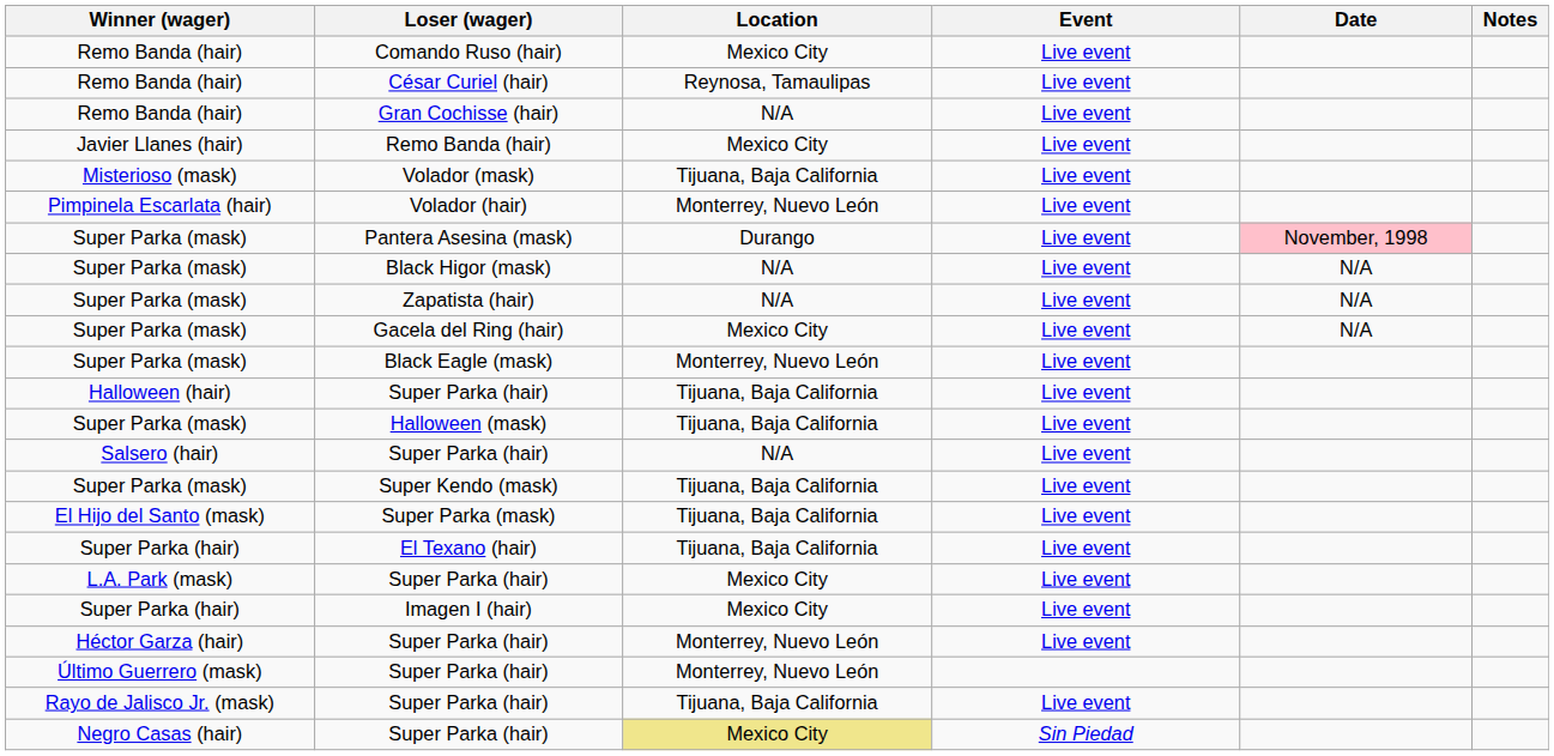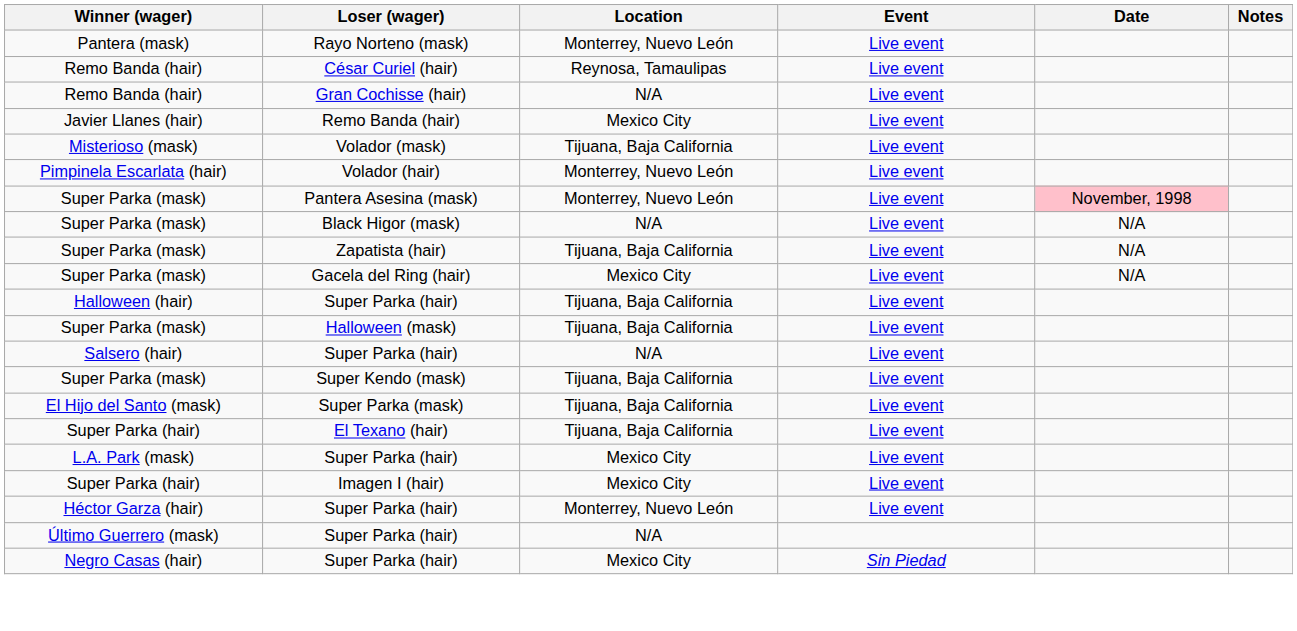 <table class="wikitable sortable" width=100%  style="text-align: center">
 <tr>
 <th width=20% scope="col">Winner (wager)</th>
 <th width=20% scope="col">Loser (wager)</th>
 <th width=20% scope="col">Location</th>
 <th width=20% scope="col">Event</th>
 <th width=15% scope="col">Date</th>
 <th class="unsortable" width=5% scope="col">Notes</th>
 </tr>
 <tr>
-<td>Remo Banda (hair)</td>
-<td>Comando Ruso (hair)</td>
-<td>Mexico City</td>
+<td>Pantera (mask)</td>
+<td>Rayo Norteno (mask)</td>
+<td>Monterrey, Nuevo León</td>
 <td><a href='#'>Live event</a></td>
 <td></td>
 <td></td>
 </tr>
 <tr>
 <td>Remo Banda (hair)</td>
 <td><a href='#'>César Curiel</a> (hair)</td>
 <td>Reynosa, Tamaulipas</td>
 <td><a href='#'>Live event</a></td>
 <td></td>
 <td></td>
 </tr>
 <tr>
 <td>Remo Banda (hair)</td>
 <td><a href='#'>Gran Cochisse</a> (hair)</td>
 <td>N/A</td>
 <td><a href='#'>Live event</a></td>
 <td></td>
 <td></td>
 </tr>
 <tr>
 <td>Javier Llanes (hair)</td>
 <td>Remo Banda (hair)</td>
 <td>Mexico City</td>
 <td><a href='#'>Live event</a></td>
 <td></td>
 <td></td>
 </tr>
 <tr>
 <td><a href='#'>Misterioso</a> (mask)</td>
 <td>Volador (mask)</td>
 <td>Tijuana, Baja California</td>
 <td><a href='#'>Live event</a></td>
 <td></td>
 <td></td>
 </tr>
 <tr>
 <td><a href='#'>Pimpinela Escarlata</a>  (hair)</td>
 <td>Volador (hair)</td>
 <td>Monterrey, Nuevo León</td>
 <td><a href='#'>Live event</a></td>
 <td></td>
 <td></td>
 </tr>
 <tr>
 <td>Super Parka (mask)</td>
 <td>Pantera Asesina (mask)</td>
-<td>Durango</td>
+<td>Monterrey, Nuevo León</td>
 <td><a href='#'>Live event</a></td>
 <td style="background: pink;">November, 1998</td>
 <td></td>
 </tr>
 <tr>
 <td>Super Parka (mask)</td>
 <td>Black Higor (mask)</td>
 <td>N/A</td>
 <td><a href='#'>Live event</a></td>
 <td>N/A</td>
 <td></td>
 </tr>
 <tr>
 <td>Super Parka (mask)</td>
 <td>Zapatista (hair)</td>
-<td>N/A</td>
+<td>Tijuana, Baja California</td>
 <td><a href='#'>Live event</a></td>
 <td>N/A</td>
 <td></td>
 </tr>
 <tr>
 <td>Super Parka (mask)</td>
 <td>Gacela del Ring (hair)</td>
 <td>Mexico City</td>
 <td><a href='#'>Live event</a></td>
 <td>N/A</td>
-<td></td>
-</tr>
-<tr>
-<td>Super Parka (mask)</td>
-<td>Black Eagle (mask)</td>
-<td>Monterrey, Nuevo León</td>
-<td><a href='#'>Live event</a></td>
-<td></td>
 <td></td>
 </tr>
 <tr>
 <td><a href='#'>Halloween</a> (hair)</td>
 <td>Super Parka (hair)</td>
 <td>Tijuana, Baja California</td>
 <td><a href='#'>Live event</a></td>
 <td></td>
 <td></td>
 </tr>
 <tr>
 <td>Super Parka (mask)</td>
 <td><a href='#'>Halloween</a> (mask)</td>
 <td>Tijuana, Baja California</td>
 <td><a href='#'>Live event</a></td>
 <td></td>
 <td></td>
 </tr>
 <tr>
 <td><a href='#'>Salsero</a> (hair)</td>
 <td>Super Parka (hair)</td>
 <td>N/A</td>
 <td><a href='#'>Live event</a></td>
 <td></td>
 <td></td>
 </tr>
 <tr>
 <td>Super Parka (mask)</td>
 <td>Super Kendo (mask)</td>
 <td>Tijuana, Baja California</td>
 <td><a href='#'>Live event</a></td>
 <td></td>
 <td></td>
 </tr>
 <tr>
 <td><a href='#'>El Hijo del Santo</a> (mask)</td>
 <td>Super Parka (mask)</td>
 <td>Tijuana, Baja California</td>
 <td><a href='#'>Live event</a></td>
 <td></td>
 <td></td>
 </tr>
 <tr>
 <td>Super Parka (hair)</td>
 <td><a href='#'>El Texano</a> (hair)</td>
 <td>Tijuana, Baja California</td>
 <td><a href='#'>Live event</a></td>
 <td></td>
 <td></td>
 </tr>
 <tr>
 <td><a href='#'>L.A. Park</a> (mask)</td>
 <td>Super Parka (hair)</td>
 <td>Mexico City</td>
 <td><a href='#'>Live event</a></td>
 <td></td>
 <td></td>
 </tr>
 <tr>
 <td>Super Parka (hair)</td>
 <td>Imagen I (hair)</td>
 <td>Mexico City</td>
 <td><a href='#'>Live event</a></td>
 <td></td>
 <td></td>
 </tr>
 <tr>
 <td><a href='#'>Héctor Garza</a> (hair)</td>
 <td>Super Parka (hair)</td>
 <td>Monterrey, Nuevo León</td>
 <td><a href='#'>Live event</a></td>
 <td></td>
 <td></td>
 </tr>
 <tr>
 <td><a href='#'>Último Guerrero</a> (mask)</td>
 <td>Super Parka (hair)</td>
-<td>Monterrey, Nuevo León</td>
+<td>N/A</td>
 <td></td>
-<td></td>
-<td></td>
-</tr>
-<tr>
-<td><a href='#'>Rayo de Jalisco Jr.</a> (mask)</td>
-<td>Super Parka (hair)</td>
-<td>Tijuana, Baja California</td>
-<td><a href='#'>Live event</a></td>
 <td></td>
 <td></td>
 </tr>
 <tr>
 <td><a href='#'>Negro Casas</a> (hair)</td>
 <td>Super Parka (hair)</td>
-<td style="background: khaki;">Mexico City</td>
+<td>Mexico City</td>
 <td><em><a href='#'>Sin Piedad</a></em></td>
 <td></td>
 <td></td>
 </tr>
 </table>
